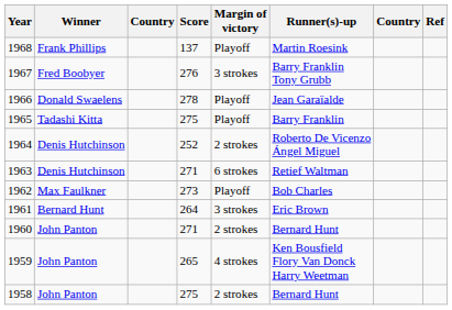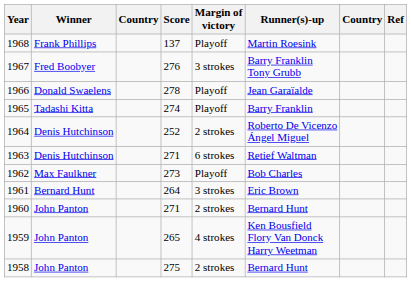 <table class="wikitable">
 <tr>
 <th>Year</th>
 <th>Winner</th>
 <th>Country</th>
 <th>Score</th>
 <th>Margin of<br>victory</th>
 <th>Runner(s)-up</th>
 <th>Country</th>
 <th>Ref</th>
 </tr>
 <tr>
 <td>1968</td>
 <td><a href='#'>Frank Phillips</a></td>
 <td></td>
 <td>137</td>
 <td>Playoff</td>
 <td><a href='#'>Martin Roesink</a></td>
 <td></td>
 <td></td>
 </tr>
 <tr>
 <td>1967</td>
 <td><a href='#'>Fred Boobyer</a></td>
 <td></td>
 <td>276</td>
 <td>3 strokes</td>
 <td><a href='#'>Barry Franklin</a><br><a href='#'>Tony Grubb</a></td>
 <td><br></td>
 <td></td>
 </tr>
 <tr>
 <td>1966</td>
 <td><a href='#'>Donald Swaelens</a></td>
 <td></td>
 <td>278</td>
 <td>Playoff</td>
 <td><a href='#'>Jean Garaïalde</a></td>
 <td></td>
 <td></td>
 </tr>
 <tr>
 <td>1965</td>
 <td><a href='#'>Tadashi Kitta</a></td>
 <td></td>
-<td>275</td>
+<td>274</td>
 <td>Playoff</td>
 <td><a href='#'>Barry Franklin</a></td>
 <td></td>
 <td></td>
 </tr>
 <tr>
 <td>1964</td>
 <td><a href='#'>Denis Hutchinson</a></td>
 <td></td>
 <td>252</td>
 <td>2 strokes</td>
 <td><a href='#'>Roberto De Vicenzo</a><br><a href='#'>Ángel Miguel</a></td>
 <td><br></td>
 <td></td>
 </tr>
 <tr>
 <td>1963</td>
 <td><a href='#'>Denis Hutchinson</a></td>
 <td></td>
 <td>271</td>
 <td>6 strokes</td>
 <td><a href='#'>Retief Waltman</a></td>
 <td></td>
 <td></td>
 </tr>
 <tr>
 <td>1962</td>
 <td><a href='#'>Max Faulkner</a></td>
 <td></td>
 <td>273</td>
 <td>Playoff</td>
 <td><a href='#'>Bob Charles</a></td>
 <td></td>
 <td></td>
 </tr>
 <tr>
 <td>1961</td>
 <td><a href='#'>Bernard Hunt</a></td>
 <td></td>
 <td>264</td>
 <td>3 strokes</td>
 <td><a href='#'>Eric Brown</a></td>
 <td></td>
 <td></td>
 </tr>
 <tr>
 <td>1960</td>
 <td><a href='#'>John Panton</a></td>
 <td></td>
 <td>271</td>
 <td>2 strokes</td>
 <td><a href='#'>Bernard Hunt</a></td>
 <td></td>
 <td></td>
 </tr>
 <tr>
 <td>1959</td>
 <td><a href='#'>John Panton</a></td>
 <td></td>
 <td>265</td>
 <td>4 strokes</td>
 <td><a href='#'>Ken Bousfield</a><br><a href='#'>Flory Van Donck</a><br><a href='#'>Harry Weetman</a></td>
 <td><br><br></td>
 <td></td>
 </tr>
 <tr>
 <td>1958</td>
 <td><a href='#'>John Panton</a></td>
 <td></td>
 <td>275</td>
 <td>2 strokes</td>
 <td><a href='#'>Bernard Hunt</a></td>
 <td></td>
 <td></td>
 </tr>
 </table>
